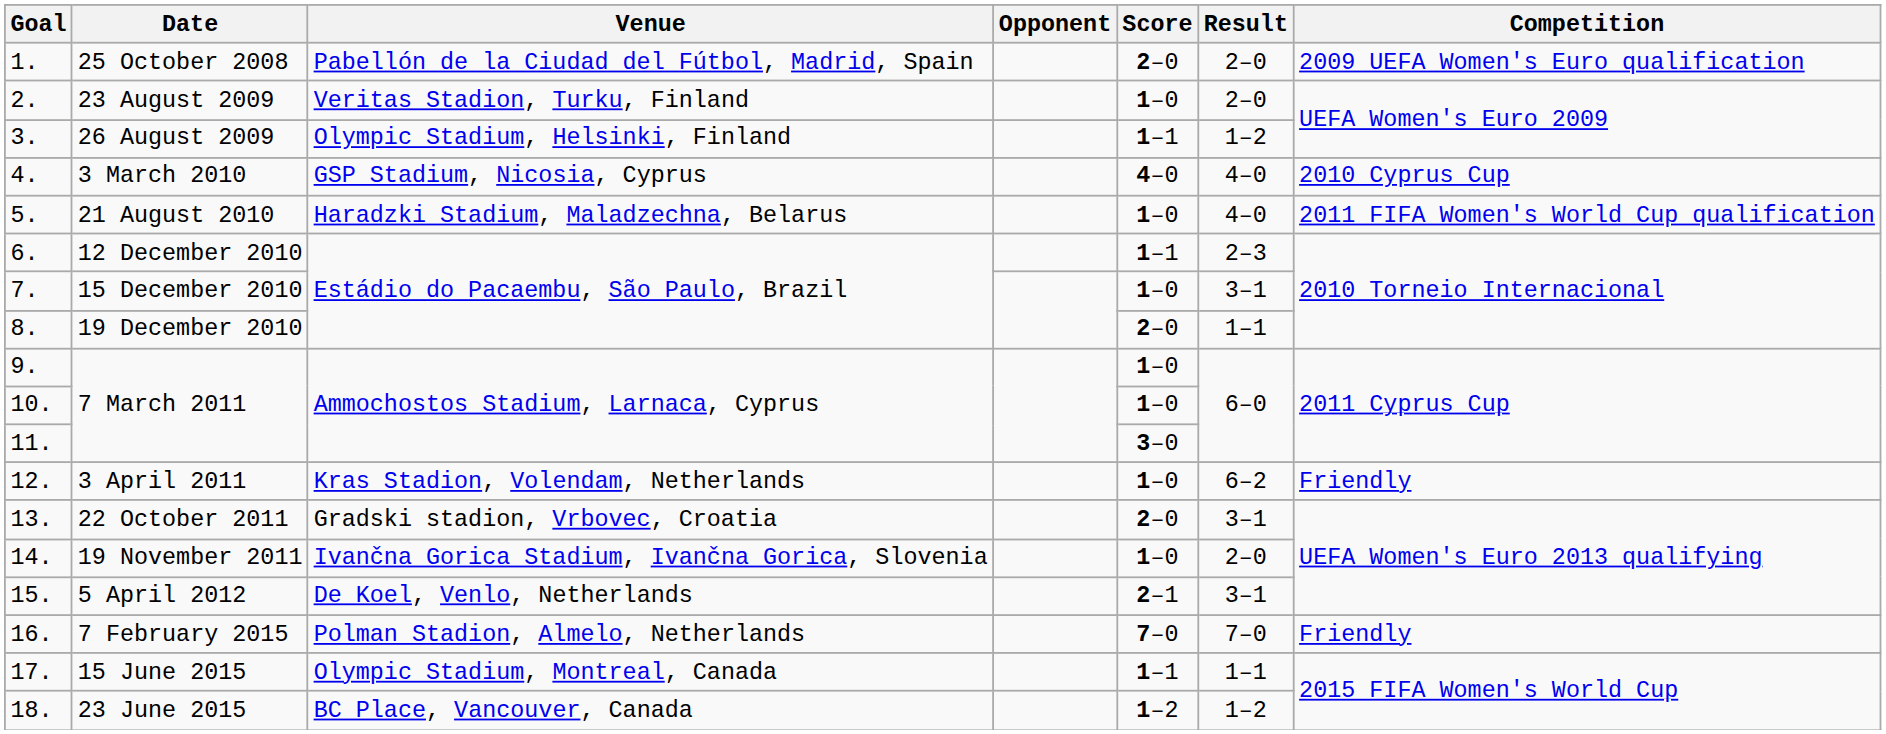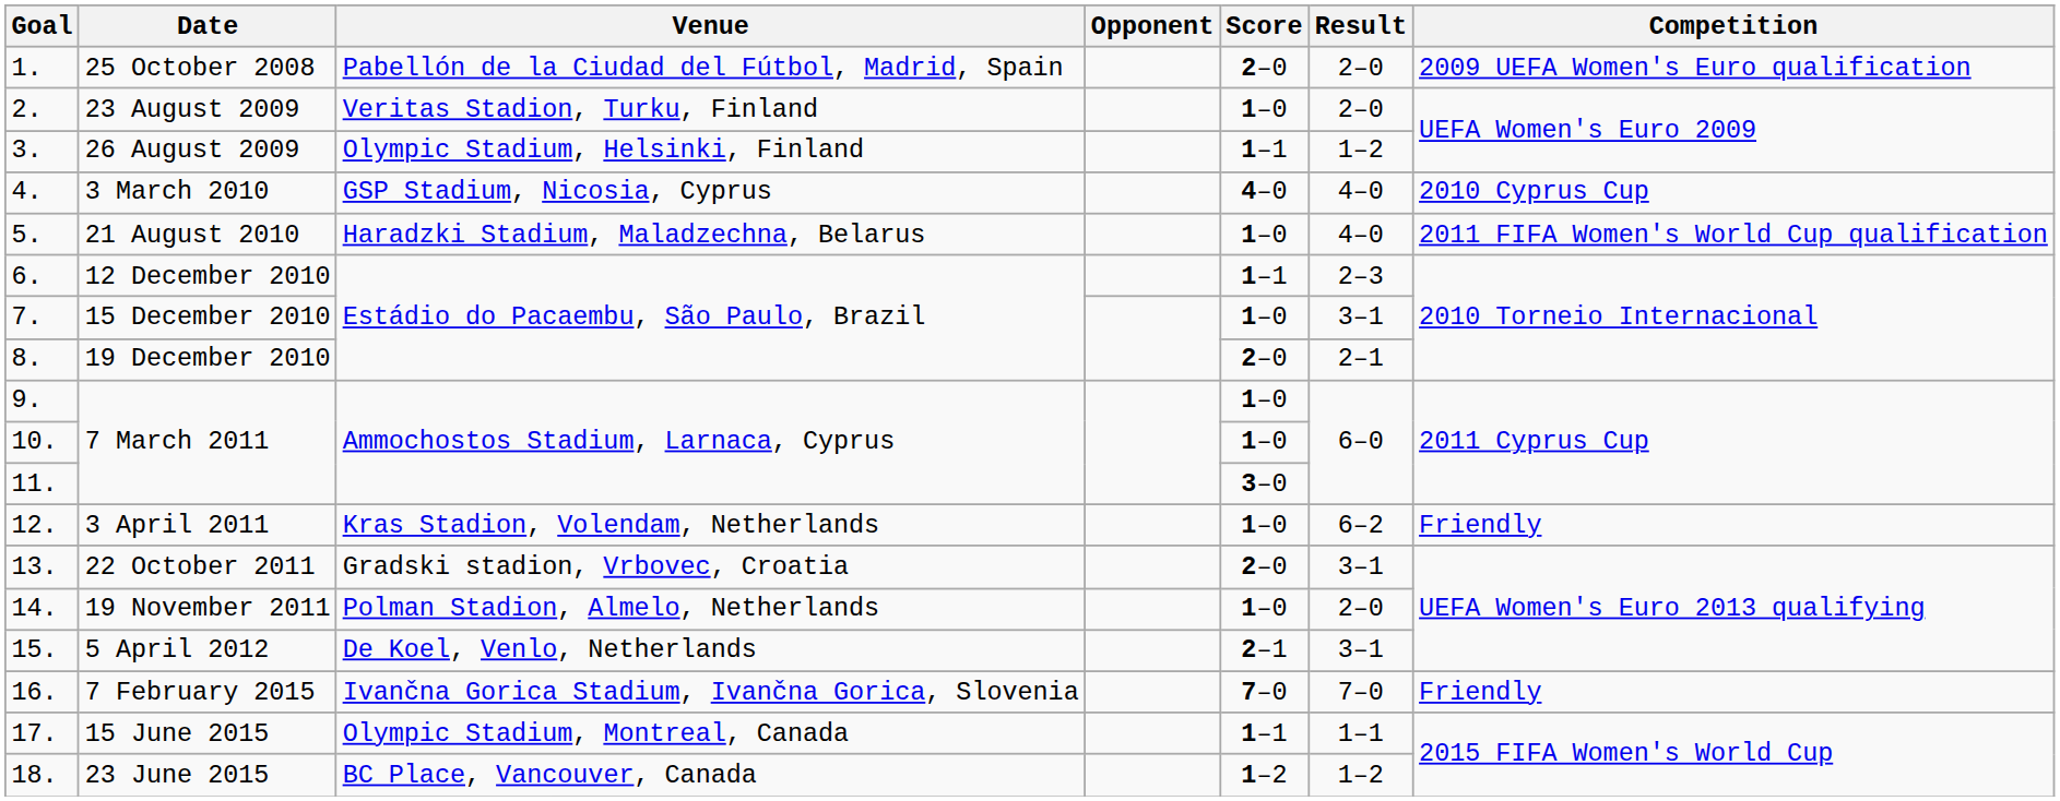 <table class="wikitable">
 <tr>
 <th>Goal</th>
 <th>Date</th>
 <th>Venue</th>
 <th>Opponent</th>
 <th>Score</th>
 <th>Result</th>
 <th>Competition</th>
 </tr>
 <tr>
 <td>1.</td>
 <td>25 October 2008</td>
 <td><a href='#'>Pabellón de la Ciudad del Fútbol</a>, <a href='#'>Madrid</a>, Spain</td>
 <td></td>
 <td align=center><strong>2</strong>–0</td>
 <td align=center>2–0</td>
 <td><a href='#'>2009 UEFA Women's Euro qualification</a></td>
 </tr>
 <tr>
 <td>2.</td>
 <td>23 August 2009</td>
 <td><a href='#'>Veritas Stadion</a>, <a href='#'>Turku</a>, Finland</td>
 <td></td>
 <td align=center><strong>1</strong>–0</td>
 <td align=center>2–0</td>
 <td rowspan=2><a href='#'>UEFA Women's Euro 2009</a></td>
 </tr>
 <tr>
 <td>3.</td>
 <td>26 August 2009</td>
 <td><a href='#'>Olympic Stadium</a>, <a href='#'>Helsinki</a>, Finland</td>
 <td></td>
 <td align=center><strong>1</strong>–1</td>
 <td align=center>1–2</td>
 </tr>
 <tr>
 <td>4.</td>
 <td>3 March 2010</td>
 <td><a href='#'>GSP Stadium</a>, <a href='#'>Nicosia</a>, Cyprus</td>
 <td></td>
 <td align=center><strong>4</strong>–0</td>
 <td align=center>4–0</td>
 <td><a href='#'>2010 Cyprus Cup</a></td>
 </tr>
 <tr>
 <td>5.</td>
 <td>21 August 2010</td>
 <td><a href='#'>Haradzki Stadium</a>, <a href='#'>Maladzechna</a>, Belarus</td>
 <td></td>
 <td align=center><strong>1</strong>–0</td>
 <td align=center>4–0</td>
 <td><a href='#'>2011 FIFA Women's World Cup qualification</a></td>
 </tr>
 <tr>
 <td>6.</td>
 <td>12 December 2010</td>
 <td rowspan=3><a href='#'>Estádio do Pacaembu</a>, <a href='#'>São Paulo</a>, Brazil</td>
 <td></td>
 <td align=center><strong>1</strong>–1</td>
 <td align=center>2–3</td>
 <td rowspan=3><a href='#'>2010 Torneio Internacional</a></td>
 </tr>
 <tr>
 <td>7.</td>
 <td>15 December 2010</td>
 <td rowspan=2></td>
 <td align=center><strong>1</strong>–0</td>
 <td align=center>3–1</td>
 </tr>
 <tr>
 <td>8.</td>
 <td>19 December 2010</td>
 <td align=center><strong>2</strong>–0</td>
-<td align=center>1–1</td>
+<td align=center>2–1</td>
 </tr>
 <tr>
 <td>9.</td>
 <td rowspan=3>7 March 2011</td>
 <td rowspan=3><a href='#'>Ammochostos Stadium</a>, <a href='#'>Larnaca</a>, Cyprus</td>
 <td rowspan=3></td>
 <td align=center><strong>1</strong>–0</td>
 <td align=center rowspan=3>6–0</td>
 <td rowspan=3><a href='#'>2011 Cyprus Cup</a></td>
 </tr>
 <tr>
 <td>10.</td>
 <td align=center><strong>1</strong>–0</td>
 </tr>
 <tr>
 <td>11.</td>
 <td align=center><strong>3</strong>–0</td>
 </tr>
 <tr>
 <td>12.</td>
 <td>3 April 2011</td>
 <td><a href='#'>Kras Stadion</a>, <a href='#'>Volendam</a>, Netherlands</td>
 <td></td>
 <td align=center><strong>1</strong>–0</td>
 <td align=center>6–2</td>
 <td><a href='#'>Friendly</a></td>
 </tr>
 <tr>
 <td>13.</td>
 <td>22 October 2011</td>
 <td>Gradski stadion, <a href='#'>Vrbovec</a>, Croatia</td>
 <td></td>
 <td align=center><strong>2</strong>–0</td>
 <td align=center>3–1</td>
 <td rowspan=3><a href='#'>UEFA Women's Euro 2013 qualifying</a></td>
 </tr>
 <tr>
 <td>14.</td>
 <td>19 November 2011</td>
-<td><a href='#'>Ivančna Gorica Stadium</a>, <a href='#'>Ivančna Gorica</a>, Slovenia</td>
+<td><a href='#'>Polman Stadion</a>, <a href='#'>Almelo</a>, Netherlands</td>
 <td></td>
 <td align=center><strong>1</strong>–0</td>
 <td align=center>2–0</td>
 </tr>
 <tr>
 <td>15.</td>
 <td>5 April 2012</td>
 <td><a href='#'>De Koel</a>, <a href='#'>Venlo</a>, Netherlands</td>
 <td></td>
 <td align=center><strong>2</strong>–1</td>
 <td align=center>3–1</td>
 </tr>
 <tr>
 <td>16.</td>
 <td>7 February 2015</td>
-<td><a href='#'>Polman Stadion</a>, <a href='#'>Almelo</a>, Netherlands</td>
+<td><a href='#'>Ivančna Gorica Stadium</a>, <a href='#'>Ivančna Gorica</a>, Slovenia</td>
 <td></td>
 <td align=center><strong>7</strong>–0</td>
 <td align=center>7–0</td>
 <td><a href='#'>Friendly</a></td>
 </tr>
 <tr>
 <td>17.</td>
 <td>15 June 2015</td>
 <td><a href='#'>Olympic Stadium</a>, <a href='#'>Montreal</a>, Canada</td>
 <td></td>
 <td align=center><strong>1</strong>–1</td>
 <td align=center>1–1</td>
 <td rowspan=2><a href='#'>2015 FIFA Women's World Cup</a></td>
 </tr>
 <tr>
 <td>18.</td>
 <td>23 June 2015</td>
 <td><a href='#'>BC Place</a>, <a href='#'>Vancouver</a>, Canada</td>
 <td></td>
 <td align=center><strong>1</strong>–2</td>
 <td align=center>1–2</td>
 </tr>
 </table>
